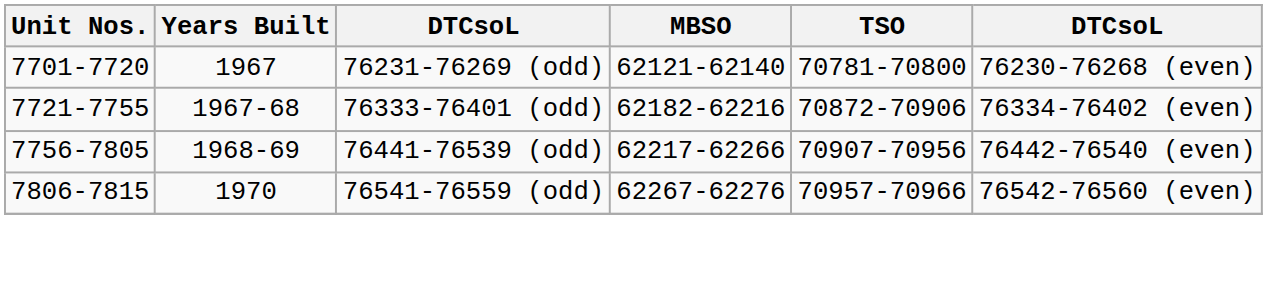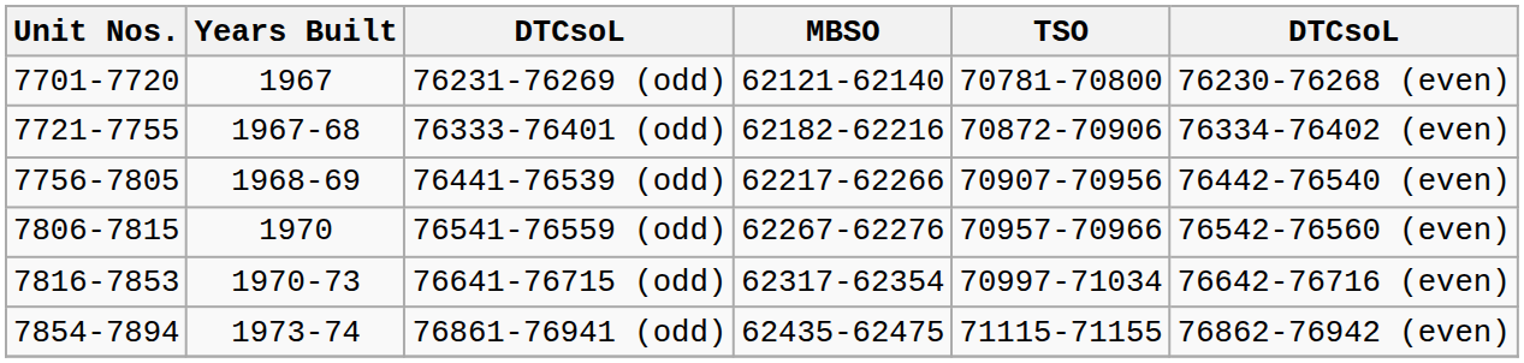 <table class="wikitable">
 <tr>
 <th>Unit Nos.</th>
 <th>Years Built</th>
 <th>DTCsoL</th>
 <th>MBSO</th>
 <th>TSO</th>
 <th>DTCsoL</th>
 </tr>
 <tr>
 <td>7701-7720</td>
 <td align=center>1967</td>
 <td>76231-76269 (odd)</td>
 <td>62121-62140</td>
 <td>70781-70800</td>
 <td>76230-76268 (even)</td>
 </tr>
 <tr>
 <td>7721-7755</td>
 <td align=center>1967-68</td>
 <td>76333-76401 (odd)</td>
 <td>62182-62216</td>
 <td>70872-70906</td>
 <td>76334-76402 (even)</td>
 </tr>
 <tr>
 <td>7756-7805</td>
 <td align=center>1968-69</td>
 <td>76441-76539 (odd)</td>
 <td>62217-62266</td>
 <td>70907-70956</td>
 <td>76442-76540 (even)</td>
 </tr>
 <tr>
 <td>7806-7815</td>
 <td align=center>1970</td>
 <td>76541-76559 (odd)</td>
 <td>62267-62276</td>
 <td>70957-70966</td>
 <td>76542-76560 (even)</td>
 </tr>
 <tr>
+<td>7816-7853</td>
+<td align=center>1970-73</td>
+<td>76641-76715 (odd)</td>
+<td>62317-62354</td>
+<td>70997-71034</td>
+<td>76642-76716 (even)</td>
+</tr>
+<tr>
+<td>7854-7894</td>
+<td align=center>1973-74</td>
+<td>76861-76941 (odd)</td>
+<td>62435-62475</td>
+<td>71115-71155</td>
+<td>76862-76942 (even)</td>
+</tr>
+<tr>
 </tr>
 </table>
